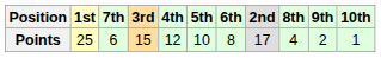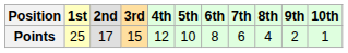 <table class="wikitable" style="font-size: 85%;">
 <tr>
 <th>Position</th>
 <td style="background:#ffffbf" align="center"><strong>1st</strong></td>
-<td style="background:#dfffdf" align="center"><strong>7th</strong></td>
+<td style="background:#dfdfdf" align="center"><strong>2nd</strong></td>
 <td style="background:#ffdf9f" align="center"><strong>3rd</strong></td>
 <td style="background:#dfffdf" align="center"><strong>4th</strong></td>
 <td style="background:#dfffdf" align="center"><strong>5th</strong></td>
 <td style="background:#dfffdf" align="center"><strong>6th</strong></td>
-<td style="background:#dfdfdf" align="center"><strong>2nd</strong></td>
+<td style="background:#dfffdf" align="center"><strong>7th</strong></td>
 <td style="background:#dfffdf" align="center"><strong>8th</strong></td>
 <td style="background:#dfffdf" align="center"><strong>9th</strong></td>
 <td style="background:#dfffdf" align="center"><strong>10th</strong></td>
 </tr>
 <tr>
 <th>Points</th>
 <td style="background:#ffffbf" align="center">25</td>
-<td style="background:#dfffdf" align="center">6</td>
+<td style="background:#dfdfdf" align="center">17</td>
 <td style="background:#ffdf9f" align="center">15</td>
 <td style="background:#dfffdf" align="center">12</td>
 <td style="background:#dfffdf" align="center">10</td>
 <td style="background:#dfffdf" align="center">8</td>
-<td style="background:#dfdfdf" align="center">17</td>
+<td style="background:#dfffdf" align="center">6</td>
 <td style="background:#dfffdf" align="center">4</td>
 <td style="background:#dfffdf" align="center">2</td>
 <td style="background:#dfffdf" align="center">1</td>
 </tr>
 </table>
